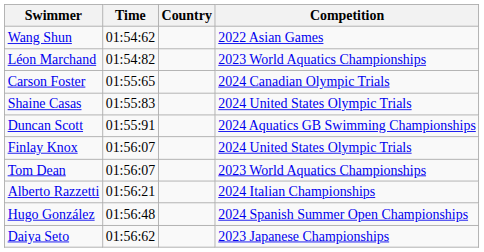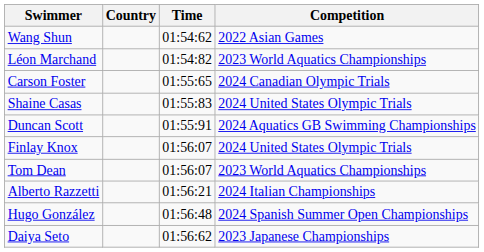 <table class="wikitable sortable mw-collapsible">
 <tr>
 <th scope="col">Swimmer</th>
+<th scope="col">Country</th>
 <th scope="col">Time</th>
-<th scope="col">Country</th>
 <th scope="col">Competition</th>
 </tr>
 <tr>
 <td><a href='#'>Wang Shun</a></td>
+<td></td>
 <td>01:54:62</td>
-<td></td>
 <td><a href='#'>2022 Asian Games</a></td>
 </tr>
 <tr>
 <td><a href='#'>Léon Marchand</a></td>
+<td></td>
 <td>01:54:82</td>
-<td></td>
 <td><a href='#'>2023 World Aquatics Championships</a></td>
 </tr>
 <tr>
 <td><a href='#'>Carson Foster</a></td>
+<td></td>
 <td>01:55:65</td>
-<td></td>
 <td><a href='#'>2024 Canadian Olympic Trials</a></td>
 </tr>
 <tr>
 <td><a href='#'>Shaine Casas</a></td>
+<td></td>
 <td>01:55:83</td>
-<td></td>
 <td><a href='#'>2024 United States Olympic Trials</a></td>
 </tr>
 <tr>
 <td><a href='#'>Duncan Scott</a></td>
+<td></td>
 <td>01:55:91</td>
-<td></td>
 <td><a href='#'>2024 Aquatics GB Swimming Championships</a></td>
 </tr>
 <tr>
 <td><a href='#'>Finlay Knox</a></td>
+<td></td>
 <td>01:56:07</td>
-<td></td>
 <td><a href='#'>2024 United States Olympic Trials</a></td>
 </tr>
 <tr>
 <td><a href='#'>Tom Dean</a></td>
+<td></td>
 <td>01:56:07</td>
-<td></td>
 <td><a href='#'>2023 World Aquatics Championships</a></td>
 </tr>
 <tr>
 <td><a href='#'>Alberto Razzetti</a></td>
+<td></td>
 <td>01:56:21</td>
-<td></td>
 <td><a href='#'>2024 Italian Championships</a></td>
 </tr>
 <tr>
 <td><a href='#'>Hugo González</a></td>
+<td></td>
 <td>01:56:48</td>
-<td></td>
 <td><a href='#'>2024 Spanish Summer Open Championships</a></td>
 </tr>
 <tr>
 <td><a href='#'>Daiya Seto</a></td>
+<td></td>
 <td>01:56:62</td>
-<td></td>
 <td><a href='#'>2023 Japanese Championships</a></td>
 </tr>
 </table>
